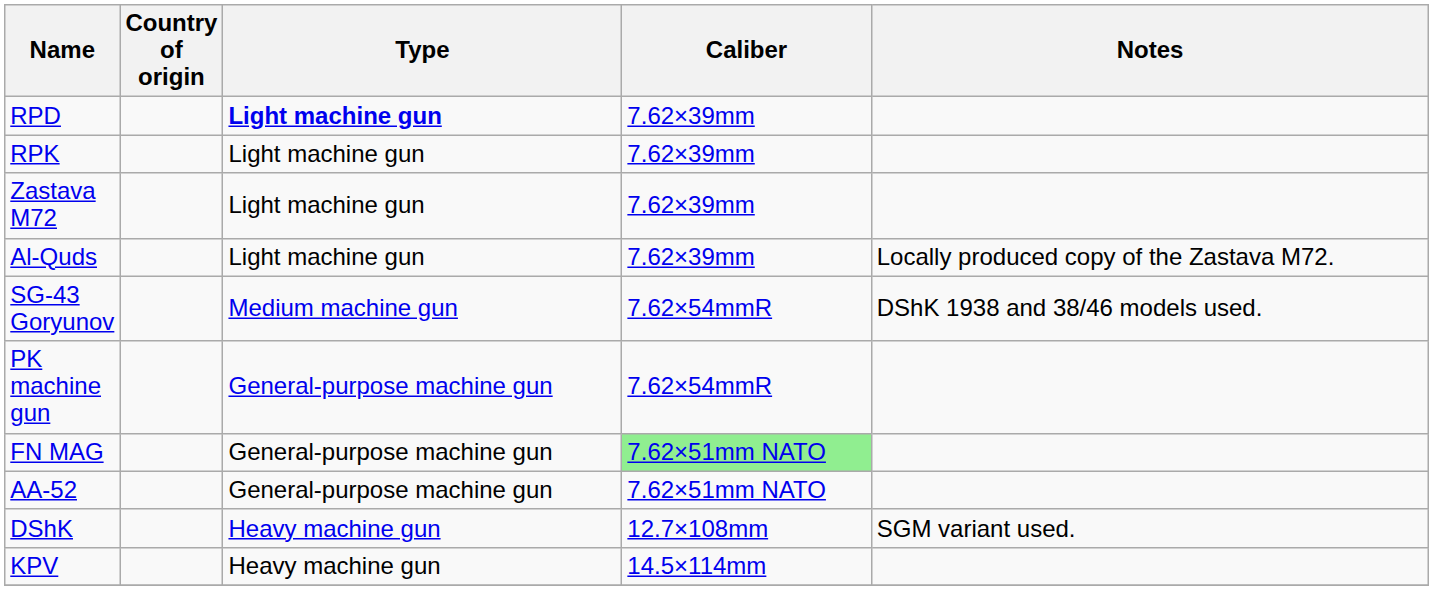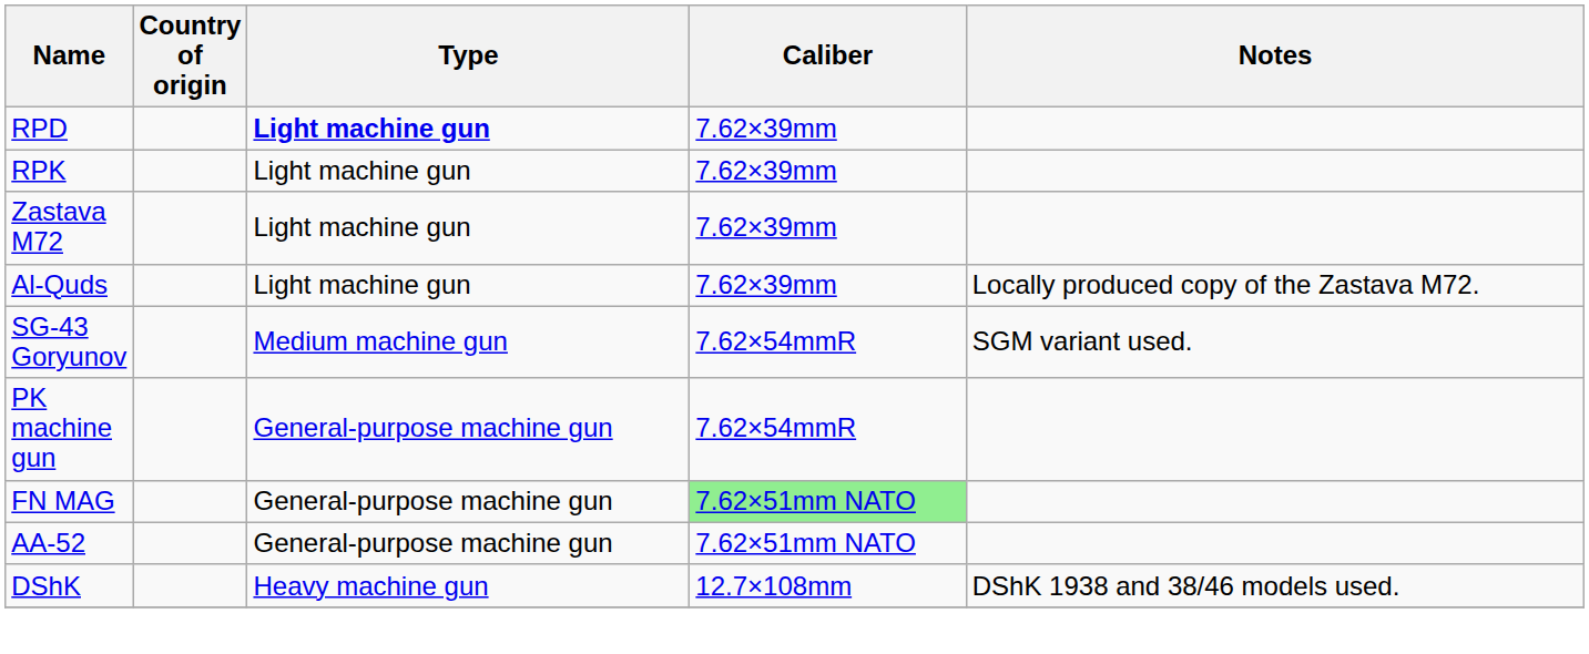 <table class="wikitable" width="60%" border="0">
 <tr>
 <th width="5%">Name</th>
 <th width="5%">Country of origin</th>
 <th>Type</th>
 <th>Caliber</th>
 <th>Notes</th>
 </tr>
 <tr>
 <td><a href='#'>RPD</a></td>
 <td></td>
 <td><strong><a href='#'>Light machine gun</a></strong></td>
 <td><a href='#'>7.62×39mm</a></td>
 <td></td>
 </tr>
 <tr>
 <td><a href='#'>RPK</a></td>
 <td></td>
 <td>Light machine gun</td>
 <td><a href='#'>7.62×39mm</a></td>
 <td></td>
 </tr>
 <tr>
 <td><a href='#'>Zastava M72</a></td>
 <td></td>
 <td>Light machine gun</td>
 <td><a href='#'>7.62×39mm</a></td>
 <td></td>
 </tr>
 <tr>
 <td><a href='#'>Al-Quds</a></td>
 <td></td>
 <td>Light machine gun</td>
 <td><a href='#'>7.62×39mm</a></td>
 <td>Locally produced copy of the Zastava M72.</td>
 </tr>
 <tr>
 <td><a href='#'>SG-43 Goryunov</a></td>
 <td></td>
 <td><a href='#'>Medium machine gun</a></td>
 <td><a href='#'>7.62×54mmR</a></td>
-<td>DShK 1938 and 38/46 models used.</td>
+<td>SGM variant used.</td>
 </tr>
 <tr>
 <td><a href='#'>PK machine gun</a></td>
 <td></td>
 <td><a href='#'>General-purpose machine gun</a></td>
 <td><a href='#'>7.62×54mmR</a></td>
 <td></td>
 </tr>
 <tr>
 <td><a href='#'>FN MAG</a></td>
 <td></td>
 <td>General-purpose machine gun</td>
 <td style="background: lightgreen;"><a href='#'>7.62×51mm NATO</a></td>
 <td></td>
 </tr>
 <tr>
 <td><a href='#'>AA-52</a></td>
 <td></td>
 <td>General-purpose machine gun</td>
 <td><a href='#'>7.62×51mm NATO</a></td>
 <td></td>
 </tr>
 <tr>
 <td><a href='#'>DShK</a></td>
 <td></td>
 <td><a href='#'>Heavy machine gun</a></td>
 <td><a href='#'>12.7×108mm</a></td>
-<td>SGM variant used.</td>
-</tr>
-<tr>
-<td><a href='#'>KPV</a></td>
-<td></td>
-<td>Heavy machine gun</td>
-<td><a href='#'>14.5×114mm</a></td>
-<td></td>
+<td>DShK 1938 and 38/46 models used.</td>
 </tr>
 <tr>
 </tr>
 </table>
